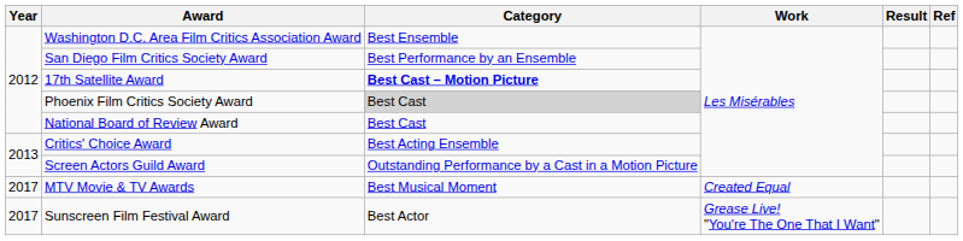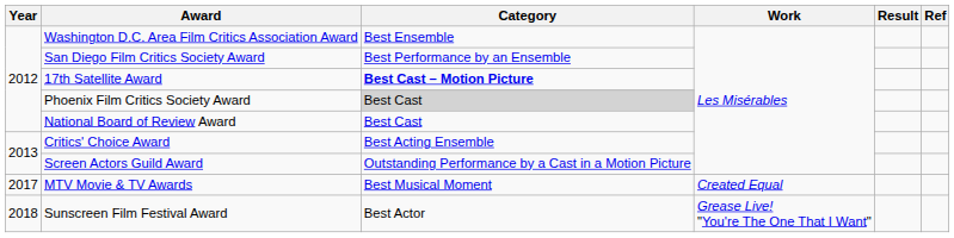 <table class="wikitable plainrowheaders sortable">
 <tr>
 <th>Year</th>
 <th>Award</th>
 <th>Category</th>
 <th>Work</th>
 <th>Result</th>
 <th>Ref</th>
 </tr>
 <tr>
 <td rowspan="5">2012</td>
 <td><a href='#'>Washington D.C. Area Film Critics Association Award</a></td>
 <td><a href='#'>Best Ensemble</a></td>
 <td rowspan="7"><em><a href='#'>Les Misérables</a></em></td>
 <td></td>
 <td></td>
 </tr>
 <tr>
 <td><a href='#'>San Diego Film Critics Society Award</a></td>
 <td><a href='#'>Best Performance by an Ensemble</a></td>
 <td></td>
 <td></td>
 </tr>
 <tr>
 <td><a href='#'>17th Satellite Award</a></td>
 <td><strong><a href='#'>Best Cast – Motion Picture</a></strong></td>
 <td></td>
 <td></td>
 </tr>
 <tr>
 <td>Phoenix Film Critics Society Award</td>
 <td style="background: lightgrey;">Best Cast</td>
 <td></td>
 <td></td>
 </tr>
 <tr>
 <td><a href='#'>National Board of Review</a> Award</td>
 <td><a href='#'>Best Cast</a></td>
 <td></td>
 <td></td>
 </tr>
 <tr>
 <td rowspan="2">2013</td>
 <td><a href='#'>Critics' Choice Award</a></td>
 <td><a href='#'>Best Acting Ensemble</a></td>
 <td></td>
 <td></td>
 </tr>
 <tr>
 <td><a href='#'>Screen Actors Guild Award</a></td>
 <td><a href='#'>Outstanding Performance by a Cast in a Motion Picture</a></td>
 <td></td>
 <td></td>
 </tr>
 <tr>
 <td>2017</td>
 <td><a href='#'>MTV Movie & TV Awards</a></td>
 <td><a href='#'>Best Musical Moment</a></td>
 <td><em><a href='#'>Created Equal</a></em></td>
 <td></td>
 <td></td>
 </tr>
 <tr>
-<td>2017</td>
+<td>2018</td>
 <td>Sunscreen Film Festival Award</td>
 <td>Best Actor</td>
 <td><em><a href='#'>Grease Live!</a></em><br>"<a href='#'>You're The One That I Want</a>"</td>
 <td></td>
 <td></td>
 </tr>
 </table>
